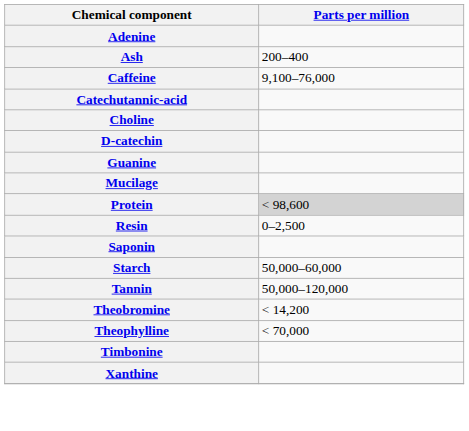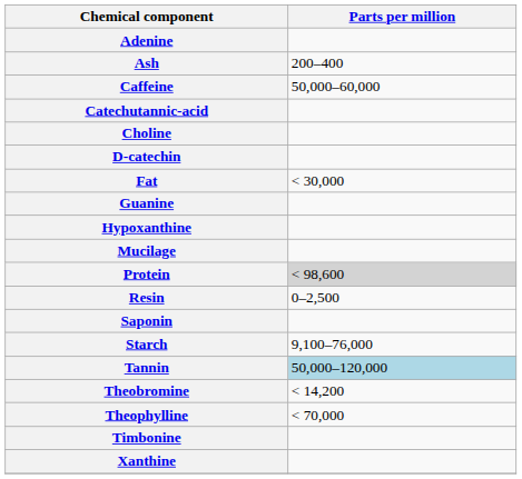 <table class="wikitable" style="width:35%; clear:left; margin:0 0 0.5em 1em;">
 <tr>
 <th>Chemical component</th>
 <th><a href='#'>Parts per million</a></th>
 </tr>
 <tr>
 <th><a href='#'>Adenine</a></th>
 <td></td>
 </tr>
 <tr>
 <th><a href='#'>Ash</a></th>
 <td>200–400</td>
 </tr>
 <tr>
 <th><a href='#'>Caffeine</a></th>
-<td>9,100–76,000</td>
+<td>50,000–60,000</td>
 </tr>
 <tr>
 <th><a href='#'>Catechutannic-acid</a></th>
 <td></td>
 </tr>
 <tr>
 <th><a href='#'>Choline</a></th>
 <td></td>
 </tr>
 <tr>
 <th><a href='#'>D-catechin</a></th>
 <td></td>
 </tr>
 <tr>
+<th><a href='#'>Fat</a></th>
+<td>< 30,000</td>
+</tr>
+<tr>
 <th><a href='#'>Guanine</a></th>
+<td></td>
+</tr>
+<tr>
+<th><a href='#'>Hypoxanthine</a></th>
 <td></td>
 </tr>
 <tr>
 <th><a href='#'>Mucilage</a></th>
 <td></td>
 </tr>
 <tr>
 <th><a href='#'>Protein</a></th>
 <td style="background: lightgrey;">< 98,600</td>
 </tr>
 <tr>
 <th><a href='#'>Resin</a></th>
 <td>0–2,500</td>
 </tr>
 <tr>
 <th><a href='#'>Saponin</a></th>
 <td></td>
 </tr>
 <tr>
 <th><a href='#'>Starch</a></th>
-<td>50,000–60,000</td>
+<td>9,100–76,000</td>
 </tr>
 <tr>
 <th><a href='#'>Tannin</a></th>
-<td>50,000–120,000</td>
+<td style="background: lightblue;">50,000–120,000</td>
 </tr>
 <tr>
 <th><a href='#'>Theobromine</a></th>
 <td>< 14,200</td>
 </tr>
 <tr>
 <th><a href='#'>Theophylline</a></th>
 <td>< 70,000</td>
 </tr>
 <tr>
 <th><a href='#'>Timbonine</a></th>
 <td></td>
 </tr>
 <tr>
 <th><a href='#'>Xanthine</a></th>
 <td></td>
 </tr>
 <tr>
 </tr>
 </table>
